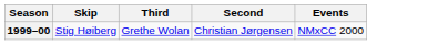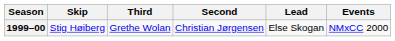 <table class="wikitable">
 <tr>
 <th scope="col">Season</th>
 <th scope="col">Skip</th>
 <th scope="col">Third</th>
 <th scope="col">Second</th>
+<th scope="col">Lead</th>
 <th scope="col">Events</th>
 </tr>
 <tr>
 <th scope="row">1999–00</th>
 <td><a href='#'>Stig Høiberg</a></td>
 <td><a href='#'>Grethe Wolan</a></td>
 <td><a href='#'>Christian Jørgensen</a></td>
+<td>Else Skogan</td>
 <td><a href='#'>NMxCC</a> 2000 </td>
 </tr>
 </table>
